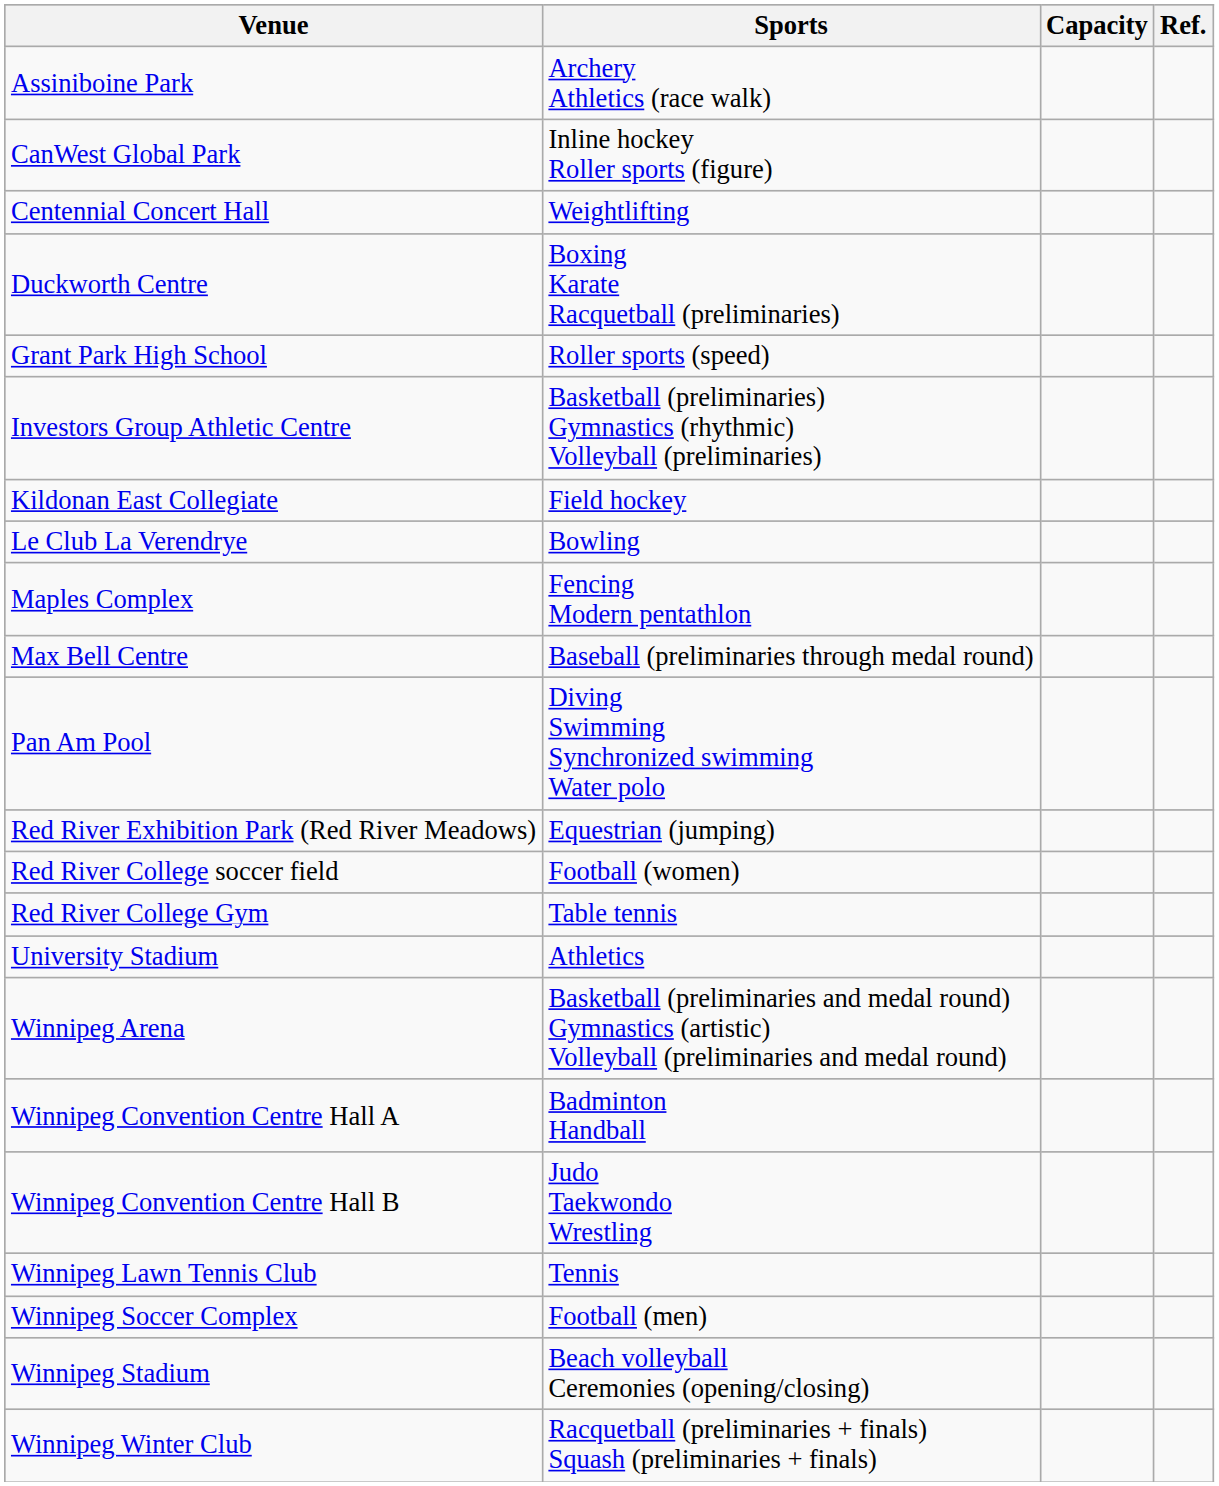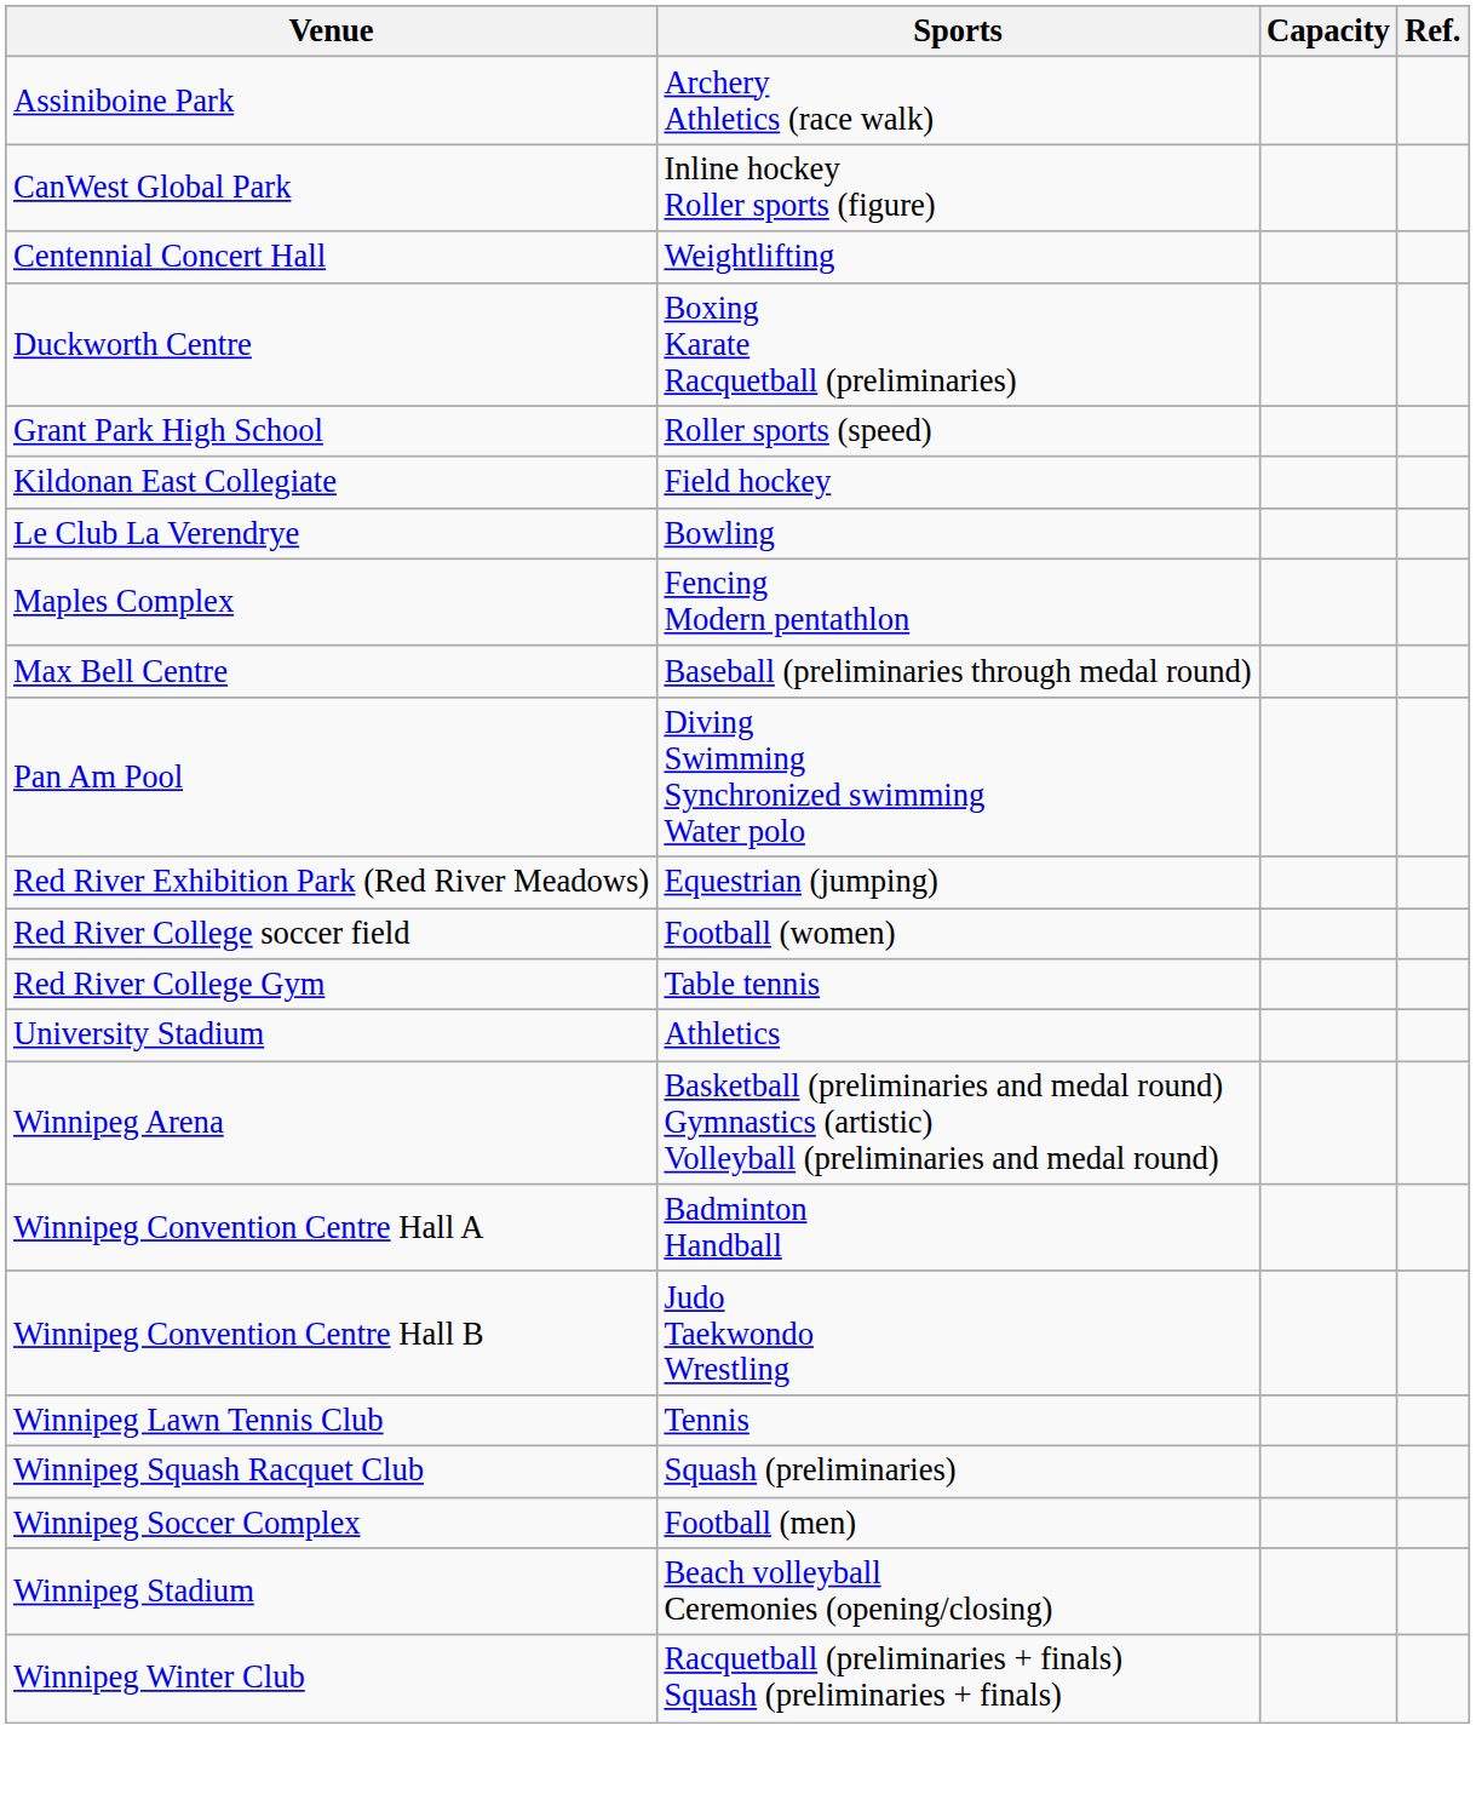 <table class="wikitable sortable">
 <tr>
 <th>Venue</th>
 <th class="unsortable">Sports</th>
 <th>Capacity</th>
 <th class="unsortable">Ref.</th>
 </tr>
 <tr>
 <td><a href='#'>Assiniboine Park</a></td>
 <td><a href='#'>Archery</a><br><a href='#'>Athletics</a> (race walk)</td>
 <td align="right"></td>
 <td align=center></td>
 </tr>
 <tr>
 <td><a href='#'>CanWest Global Park</a></td>
 <td>Inline hockey<br><a href='#'>Roller sports</a> (figure)</td>
 <td align="right"></td>
 <td align=center></td>
 </tr>
 <tr>
 <td><a href='#'>Centennial Concert Hall</a></td>
 <td><a href='#'>Weightlifting</a></td>
 <td align="right"></td>
 <td align=center></td>
 </tr>
 <tr>
 <td><a href='#'>Duckworth Centre</a></td>
 <td><a href='#'>Boxing</a><br><a href='#'>Karate</a><br><a href='#'>Racquetball</a> (preliminaries)</td>
 <td align="right"></td>
 <td align=center></td>
 </tr>
 <tr>
 <td><a href='#'>Grant Park High School</a></td>
 <td><a href='#'>Roller sports</a> (speed)</td>
-<td align="right"></td>
-<td align=center></td>
-</tr>
-<tr>
-<td><a href='#'>Investors Group Athletic Centre</a></td>
-<td><a href='#'>Basketball</a> (preliminaries)<br><a href='#'>Gymnastics</a> (rhythmic)<br><a href='#'>Volleyball</a> (preliminaries)</td>
 <td align="right"></td>
 <td align=center></td>
 </tr>
 <tr>
 <td><a href='#'>Kildonan East Collegiate</a></td>
 <td><a href='#'>Field hockey</a></td>
 <td align="right"></td>
 <td align=center></td>
 </tr>
 <tr>
 <td><a href='#'>Le Club La Verendrye</a></td>
 <td><a href='#'>Bowling</a></td>
 <td align="right"></td>
 <td align=center></td>
 </tr>
 <tr>
 <td><a href='#'>Maples Complex</a></td>
 <td><a href='#'>Fencing</a><br><a href='#'>Modern pentathlon</a></td>
 <td align="right"></td>
 <td align=center></td>
 </tr>
 <tr>
 <td><a href='#'>Max Bell Centre</a></td>
 <td><a href='#'>Baseball</a> (preliminaries through medal round)</td>
 <td align="right"></td>
 <td align=center></td>
 </tr>
 <tr>
 <td><a href='#'>Pan Am Pool</a></td>
 <td><a href='#'>Diving</a><br><a href='#'>Swimming</a><br><a href='#'>Synchronized swimming</a><br><a href='#'>Water polo</a></td>
 <td align="right"></td>
 <td align=center></td>
 </tr>
 <tr>
 <td><a href='#'>Red River Exhibition Park</a> (Red River Meadows)</td>
 <td><a href='#'>Equestrian</a> (jumping)</td>
 <td align="right"></td>
 <td align=center></td>
 </tr>
 <tr>
 <td><a href='#'>Red River College</a> soccer field</td>
 <td><a href='#'>Football</a> (women)</td>
 <td align="right"></td>
 <td align=center></td>
 </tr>
 <tr>
 <td><a href='#'>Red River College Gym</a></td>
 <td><a href='#'>Table tennis</a></td>
 <td align="right"></td>
 <td align=center></td>
 </tr>
 <tr>
 <td><a href='#'>University Stadium</a></td>
 <td><a href='#'>Athletics</a></td>
 <td align="right"></td>
 <td align=center></td>
 </tr>
 <tr>
 <td><a href='#'>Winnipeg Arena</a></td>
 <td><a href='#'>Basketball</a> (preliminaries and medal round)<br><a href='#'>Gymnastics</a> (artistic)<br><a href='#'>Volleyball</a> (preliminaries and medal round)</td>
 <td align="right"></td>
 <td align=center></td>
 </tr>
 <tr>
 <td><a href='#'>Winnipeg Convention Centre</a> Hall A</td>
 <td><a href='#'>Badminton</a><br><a href='#'>Handball</a></td>
 <td align="right"></td>
 <td align=center></td>
 </tr>
 <tr>
 <td><a href='#'>Winnipeg Convention Centre</a> Hall B</td>
 <td><a href='#'>Judo</a><br><a href='#'>Taekwondo</a><br><a href='#'>Wrestling</a></td>
 <td align="right"></td>
 <td align=center></td>
 </tr>
 <tr>
 <td><a href='#'>Winnipeg Lawn Tennis Club</a></td>
 <td><a href='#'>Tennis</a></td>
 <td align="right"></td>
 <td align=center></td>
 </tr>
 <tr>
+<td><a href='#'>Winnipeg Squash Racquet Club</a></td>
+<td><a href='#'>Squash</a> (preliminaries)</td>
+<td align="right"></td>
+<td align=center></td>
+</tr>
+<tr>
 <td><a href='#'>Winnipeg Soccer Complex</a></td>
 <td><a href='#'>Football</a> (men)</td>
 <td align="right"></td>
 <td align=center></td>
 </tr>
 <tr>
 <td><a href='#'>Winnipeg Stadium</a></td>
 <td><a href='#'>Beach volleyball</a><br>Ceremonies (opening/closing)</td>
 <td align="right"></td>
 <td align=center></td>
 </tr>
 <tr>
 <td><a href='#'>Winnipeg Winter Club</a></td>
 <td><a href='#'>Racquetball</a> (preliminaries + finals)<br><a href='#'>Squash</a> (preliminaries + finals)</td>
 <td align="right"></td>
 <td align=center></td>
 </tr>
 </table>
